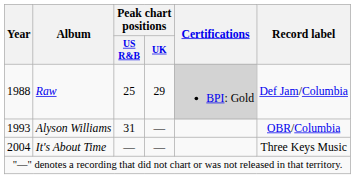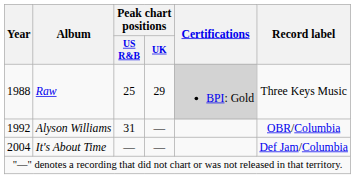 <table class="wikitable" style="text-align:center;">
 <tr>
 <th rowspan="2">Year</th>
 <th rowspan="2">Album</th>
 <th colspan="2">Peak chart positions</th>
 <th rowspan="2"><a href='#'>Certifications</a></th>
 <th rowspan="2">Record label</th>
 </tr>
 <tr style="font-size:smaller;">
 <th width="35"><a href='#'>US<br>R&B</a><br></th>
 <th width="35"><a href='#'>UK</a><br></th>
 </tr>
 <tr>
 <td rowspan="1">1988</td>
 <td align="left"><em><a href='#'>Raw</a></em></td>
 <td>25</td>
 <td>29</td>
 <td align="left" style="background: lightgrey;"><br><ul><li><a href='#'>BPI</a>: Gold</li></ul></td>
-<td rowspan="1"><a href='#'>Def Jam</a>/<a href='#'>Columbia</a></td>
+<td rowspan="1">Three Keys Music</td>
 </tr>
 <tr>
-<td rowspan="1">1993</td>
+<td rowspan="1">1992</td>
 <td align="left"><em>Alyson Williams</em></td>
 <td>31</td>
 <td>—</td>
 <td align="left"></td>
 <td rowspan="1"><a href='#'>OBR</a>/<a href='#'>Columbia</a></td>
 </tr>
 <tr>
 <td rowspan="1">2004</td>
 <td align="left"><em>It's About Time</em></td>
 <td>—</td>
 <td>—</td>
 <td align="left"></td>
-<td rowspan="1">Three Keys Music</td>
+<td rowspan="1"><a href='#'>Def Jam</a>/<a href='#'>Columbia</a></td>
 </tr>
 <tr>
 <td colspan="15" style="font-size:90%">"—" denotes a recording that did not chart or was not released in that territory.</td>
 </tr>
 </table>
